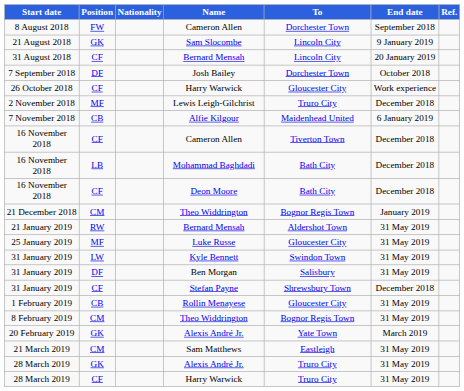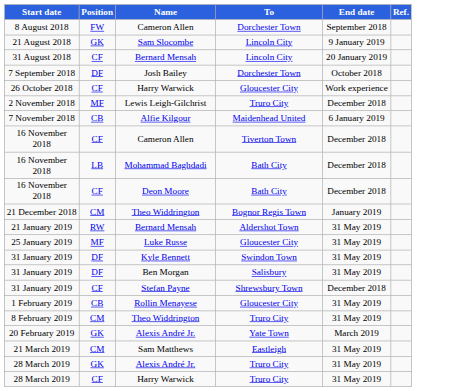 <table class="wikitable"  style="text-align:center; font-size:90%; ">
 <tr>
 <th style="background:#2B60DE; color:#FFFFFF; width:110px;">Start date</th>
 <th style="background:#2B60DE; color:#FFFFFF; width:50px;">Position</th>
-<th style="background:#2B60DE; color:#FFFFFF; width:50px;">Nationality</th>
 <th style="background:#2B60DE; color:#FFFFFF; width:150px;">Name</th>
 <th style="background:#2B60DE; color:#FFFFFF; width:160px;">To</th>
 <th style="background:#2B60DE; color:#FFFFFF; width:100px;">End date</th>
 <th style="background:#2B60DE; color:#FFFFFF; width:25px;">Ref.</th>
 </tr>
 <tr>
 <td>8 August 2018</td>
 <td><a href='#'>FW</a></td>
-<td></td>
 <td>Cameron Allen</td>
 <td><a href='#'>Dorchester Town</a></td>
 <td>September 2018</td>
 <td></td>
 </tr>
 <tr>
 <td>21 August 2018</td>
 <td><a href='#'>GK</a></td>
-<td></td>
 <td><a href='#'>Sam Slocombe</a></td>
 <td><a href='#'>Lincoln City</a></td>
 <td>9 January 2019</td>
 <td></td>
 </tr>
 <tr>
 <td>31 August 2018</td>
 <td><a href='#'>CF</a></td>
-<td></td>
 <td><a href='#'>Bernard Mensah</a></td>
 <td><a href='#'>Lincoln City</a></td>
 <td>20 January 2019</td>
 <td></td>
 </tr>
 <tr>
 <td>7 September 2018</td>
 <td><a href='#'>DF</a></td>
-<td></td>
 <td>Josh Bailey</td>
 <td><a href='#'>Dorchester Town</a></td>
 <td>October 2018</td>
 <td></td>
 </tr>
 <tr>
 <td>26 October 2018</td>
 <td><a href='#'>CF</a></td>
-<td></td>
 <td>Harry Warwick</td>
 <td><a href='#'>Gloucester City</a></td>
 <td>Work experience</td>
 <td></td>
 </tr>
 <tr>
 <td>2 November 2018</td>
 <td><a href='#'>MF</a></td>
-<td></td>
 <td>Lewis Leigh-Gilchrist</td>
 <td><a href='#'>Truro City</a></td>
 <td>December 2018</td>
 <td></td>
 </tr>
 <tr>
 <td>7 November 2018</td>
 <td><a href='#'>CB</a></td>
-<td></td>
 <td><a href='#'>Alfie Kilgour</a></td>
 <td><a href='#'>Maidenhead United</a></td>
 <td>6 January 2019</td>
 <td></td>
 </tr>
 <tr>
 <td>16 November 2018</td>
 <td><a href='#'>CF</a></td>
-<td></td>
 <td>Cameron Allen</td>
 <td><a href='#'>Tiverton Town</a></td>
 <td>December 2018</td>
 <td></td>
 </tr>
 <tr>
 <td>16 November 2018</td>
 <td><a href='#'>LB</a></td>
-<td></td>
 <td><a href='#'>Mohammad Baghdadi</a></td>
 <td><a href='#'>Bath City</a></td>
 <td>December 2018</td>
 <td></td>
 </tr>
 <tr>
 <td>16 November 2018</td>
 <td><a href='#'>CF</a></td>
-<td></td>
 <td><a href='#'>Deon Moore</a></td>
 <td><a href='#'>Bath City</a></td>
 <td>December 2018</td>
 <td></td>
 </tr>
 <tr>
 <td>21 December 2018</td>
 <td><a href='#'>CM</a></td>
-<td></td>
 <td><a href='#'>Theo Widdrington</a></td>
 <td><a href='#'>Bognor Regis Town</a></td>
 <td>January 2019</td>
 <td></td>
 </tr>
 <tr>
 <td>21 January 2019</td>
 <td><a href='#'>RW</a></td>
-<td></td>
 <td><a href='#'>Bernard Mensah</a></td>
 <td><a href='#'>Aldershot Town</a></td>
 <td>31 May 2019</td>
 <td></td>
 </tr>
 <tr>
 <td>25 January 2019</td>
 <td><a href='#'>MF</a></td>
-<td></td>
 <td><a href='#'>Luke Russe</a></td>
 <td><a href='#'>Gloucester City</a></td>
 <td>31 May 2019</td>
 <td></td>
 </tr>
 <tr>
 <td>31 January 2019</td>
-<td><a href='#'>LW</a></td>
-<td></td>
+<td><a href='#'>DF</a></td>
 <td><a href='#'>Kyle Bennett</a></td>
 <td><a href='#'>Swindon Town</a></td>
 <td>31 May 2019</td>
 <td></td>
 </tr>
 <tr>
 <td>31 January 2019</td>
 <td><a href='#'>DF</a></td>
-<td></td>
 <td>Ben Morgan</td>
 <td><a href='#'>Salisbury</a></td>
 <td>31 May 2019</td>
 <td></td>
 </tr>
 <tr>
 <td>31 January 2019</td>
 <td><a href='#'>CF</a></td>
-<td></td>
 <td><a href='#'>Stefan Payne</a></td>
 <td><a href='#'>Shrewsbury Town</a></td>
 <td>December 2018</td>
 <td></td>
 </tr>
 <tr>
 <td>1 February 2019</td>
 <td><a href='#'>CB</a></td>
-<td></td>
 <td><a href='#'>Rollin Menayese</a></td>
 <td><a href='#'>Gloucester City</a></td>
 <td>31 May 2019</td>
 <td></td>
 </tr>
 <tr>
 <td>8 February 2019</td>
 <td><a href='#'>CM</a></td>
-<td></td>
 <td><a href='#'>Theo Widdrington</a></td>
-<td><a href='#'>Bognor Regis Town</a></td>
+<td><a href='#'>Truro City</a></td>
 <td>31 May 2019</td>
 <td></td>
 </tr>
 <tr>
 <td>20 February 2019</td>
 <td><a href='#'>GK</a></td>
-<td></td>
 <td><a href='#'>Alexis André Jr.</a></td>
 <td><a href='#'>Yate Town</a></td>
 <td>March 2019</td>
 <td></td>
 </tr>
 <tr>
 <td>21 March 2019</td>
 <td><a href='#'>CM</a></td>
-<td></td>
 <td>Sam Matthews</td>
 <td><a href='#'>Eastleigh</a></td>
 <td>31 May 2019</td>
 <td></td>
 </tr>
 <tr>
 <td>28 March 2019</td>
 <td><a href='#'>GK</a></td>
-<td></td>
 <td><a href='#'>Alexis André Jr.</a></td>
 <td><a href='#'>Truro City</a></td>
 <td>31 May 2019</td>
 <td></td>
 </tr>
 <tr>
 <td>28 March 2019</td>
 <td><a href='#'>CF</a></td>
-<td></td>
 <td>Harry Warwick</td>
 <td><a href='#'>Truro City</a></td>
 <td>31 May 2019</td>
 <td></td>
 </tr>
 </table>
